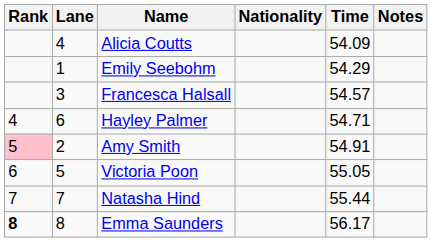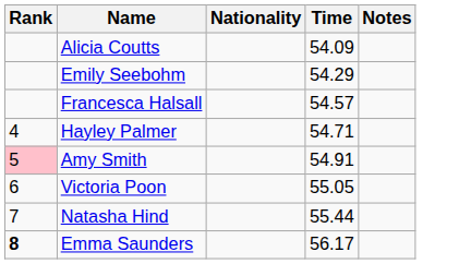 <table class="wikitable">
 <tr>
 <th>Rank</th>
-<th>Lane</th>
 <th>Name</th>
 <th>Nationality</th>
 <th>Time</th>
 <th>Notes</th>
 </tr>
 <tr>
 <td></td>
-<td>4</td>
 <td><a href='#'>Alicia Coutts</a></td>
 <td></td>
 <td>54.09</td>
 <td></td>
 </tr>
 <tr>
 <td></td>
-<td>1</td>
 <td><a href='#'>Emily Seebohm</a></td>
 <td></td>
 <td>54.29</td>
 <td></td>
 </tr>
 <tr>
 <td></td>
-<td>3</td>
 <td><a href='#'>Francesca Halsall</a></td>
 <td></td>
 <td>54.57</td>
 <td></td>
 </tr>
 <tr>
 <td>4</td>
-<td>6</td>
 <td><a href='#'>Hayley Palmer</a></td>
 <td></td>
 <td>54.71</td>
 <td></td>
 </tr>
 <tr>
 <td style="background: pink;">5</td>
-<td>2</td>
 <td><a href='#'>Amy Smith</a></td>
 <td></td>
 <td>54.91</td>
 <td></td>
 </tr>
 <tr>
 <td>6</td>
-<td>5</td>
 <td><a href='#'>Victoria Poon</a></td>
 <td></td>
 <td>55.05</td>
 <td></td>
 </tr>
 <tr>
-<td>7</td>
 <td>7</td>
 <td><a href='#'>Natasha Hind</a></td>
 <td></td>
 <td>55.44</td>
 <td></td>
 </tr>
 <tr>
 <td><strong>8</strong></td>
-<td>8</td>
 <td><a href='#'>Emma Saunders</a></td>
 <td></td>
 <td>56.17</td>
 <td></td>
 </tr>
 </table>
